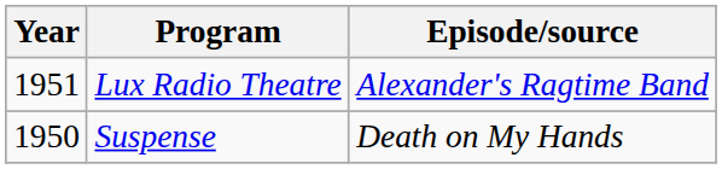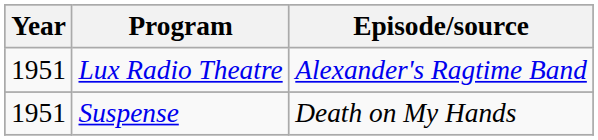 <table class="wikitable">
 <tr>
 <th>Year</th>
 <th>Program</th>
 <th>Episode/source</th>
 </tr>
 <tr>
 <td>1951</td>
 <td><em><a href='#'>Lux Radio Theatre</a></em></td>
 <td><em><a href='#'>Alexander's Ragtime Band</a></em></td>
 </tr>
 <tr>
-<td>1950</td>
+<td>1951</td>
 <td><em><a href='#'>Suspense</a></em></td>
 <td><em>Death on My Hands</em></td>
 </tr>
 </table>
